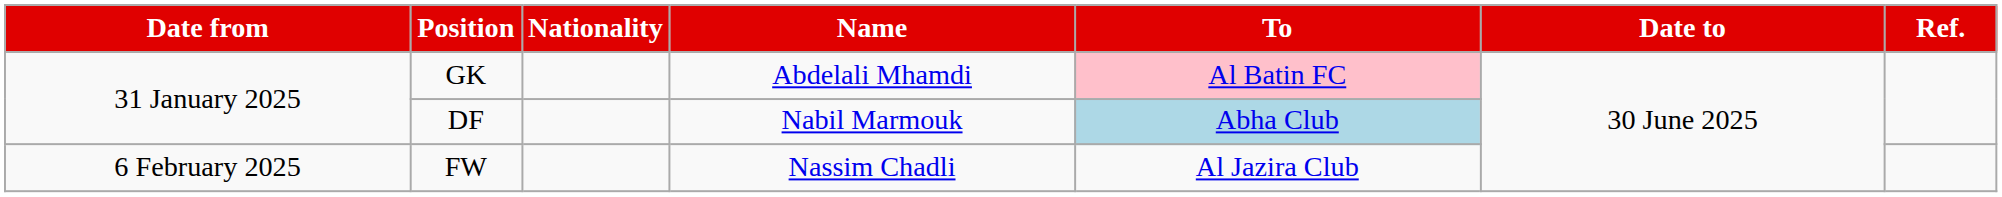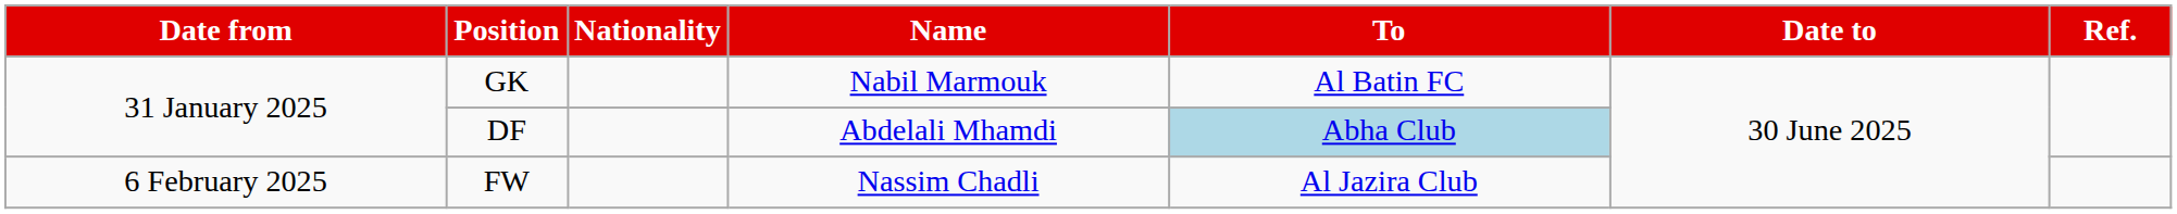 <table class="wikitable" style="text-align:center; font-size:90%; ">
 <tr>
 <th style="background:#E00000; color:white; width:200px;">Date from</th>
 <th style="background:#E00000; color:white; width:50px;">Position</th>
 <th style="background:#E00000; color:white; width:50px;">Nationality</th>
 <th style="background:#E00000; color:white; width:200px;">Name</th>
 <th style="background:#E00000; color:white; width:200px;">To</th>
 <th style="background:#E00000; color:white; width:200px;">Date to</th>
 <th style="background:#E00000; color:white; width:50px;">Ref.</th>
 </tr>
 <tr>
 <td rowspan="2">31 January 2025</td>
 <td>GK</td>
 <td></td>
-<td><a href='#'>Abdelali Mhamdi</a></td>
-<td style="background: pink;"> <a href='#'>Al Batin FC</a></td>
+<td><a href='#'>Nabil Marmouk</a></td>
+<td> <a href='#'>Al Batin FC</a></td>
 <td rowspan="3">30 June 2025</td>
 <td rowspan="2"></td>
 </tr>
 <tr>
 <td>DF</td>
 <td></td>
-<td><a href='#'>Nabil Marmouk</a></td>
+<td><a href='#'>Abdelali Mhamdi</a></td>
 <td style="background: lightblue;"> <a href='#'>Abha Club</a></td>
 </tr>
 <tr>
 <td>6 February 2025</td>
 <td>FW</td>
 <td></td>
 <td><a href='#'>Nassim Chadli</a></td>
 <td> <a href='#'>Al Jazira Club</a></td>
 <td></td>
 </tr>
 </table>
